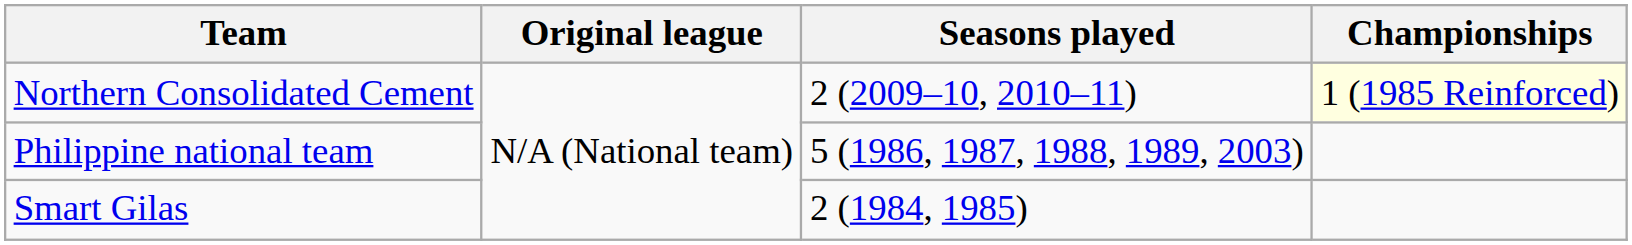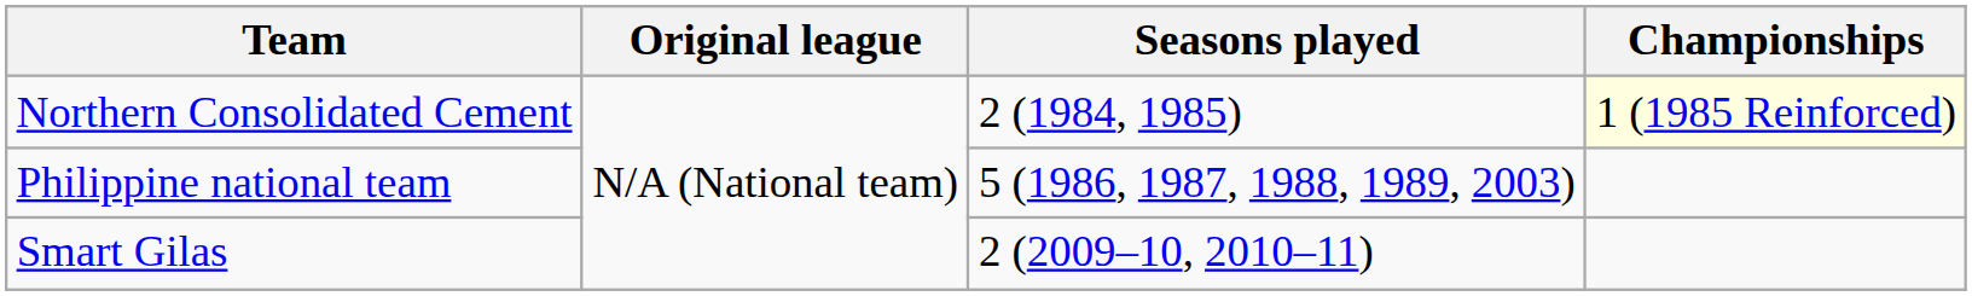 <table class="wikitable sortable">
 <tr>
 <th>Team</th>
 <th>Original league</th>
 <th>Seasons played</th>
 <th>Championships</th>
 </tr>
 <tr>
 <td><a href='#'>Northern Consolidated Cement</a></td>
 <td rowspan=3>N/A (National team)</td>
-<td>2 (<a href='#'>2009–10</a>, <a href='#'>2010–11</a>)</td>
+<td>2 (<a href='#'>1984</a>, <a href='#'>1985</a>)</td>
 <td style="background: lightyellow;">1 (<a href='#'>1985 Reinforced</a>)</td>
 </tr>
 <tr>
 <td><a href='#'>Philippine national team</a></td>
 <td>5 (<a href='#'>1986</a>, <a href='#'>1987</a>, <a href='#'>1988</a>, <a href='#'>1989</a>, <a href='#'>2003</a>)</td>
 <td></td>
 </tr>
 <tr>
 <td><a href='#'>Smart Gilas</a></td>
-<td>2 (<a href='#'>1984</a>, <a href='#'>1985</a>)</td>
+<td>2 (<a href='#'>2009–10</a>, <a href='#'>2010–11</a>)</td>
 <td></td>
 </tr>
 </table>
